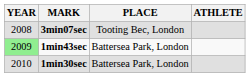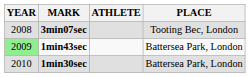 <table class="wikitable sortable" style="font-size:95%;">
 <tr>
 <th>YEAR</th>
 <th>MARK</th>
+<th align="left">ATHLETE</th>
 <th align="left">PLACE</th>
-<th align="left">ATHLETE</th>
 </tr>
 <tr bgcolor="#e0e0e0">
 <td align="center">2008</td>
 <td align="center"><strong>3min07sec</strong></td>
+<td></td>
 <td align="center">Tooting Bec, London</td>
-<td></td>
 </tr>
 <tr>
 <td align="center" style="background: lightgreen;">2009</td>
 <td align="center"><strong>1min43sec</strong></td>
+<td></td>
 <td align="center">Battersea Park, London</td>
-<td></td>
 </tr>
 <tr bgcolor="#e0e0e0">
 <td align="center">2010</td>
 <td align="center"><strong>1min30sec</strong></td>
+<td></td>
 <td align="center">Battersea Park, London</td>
-<td></td>
 </tr>
 </table>
